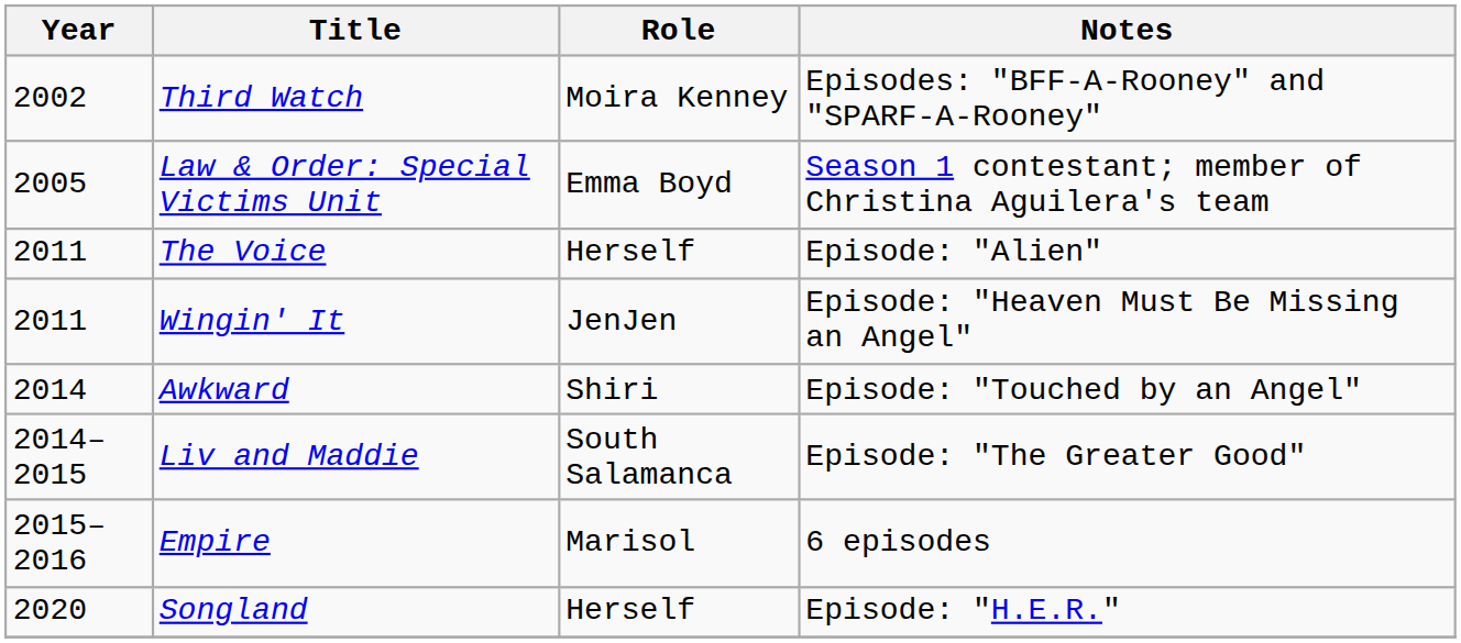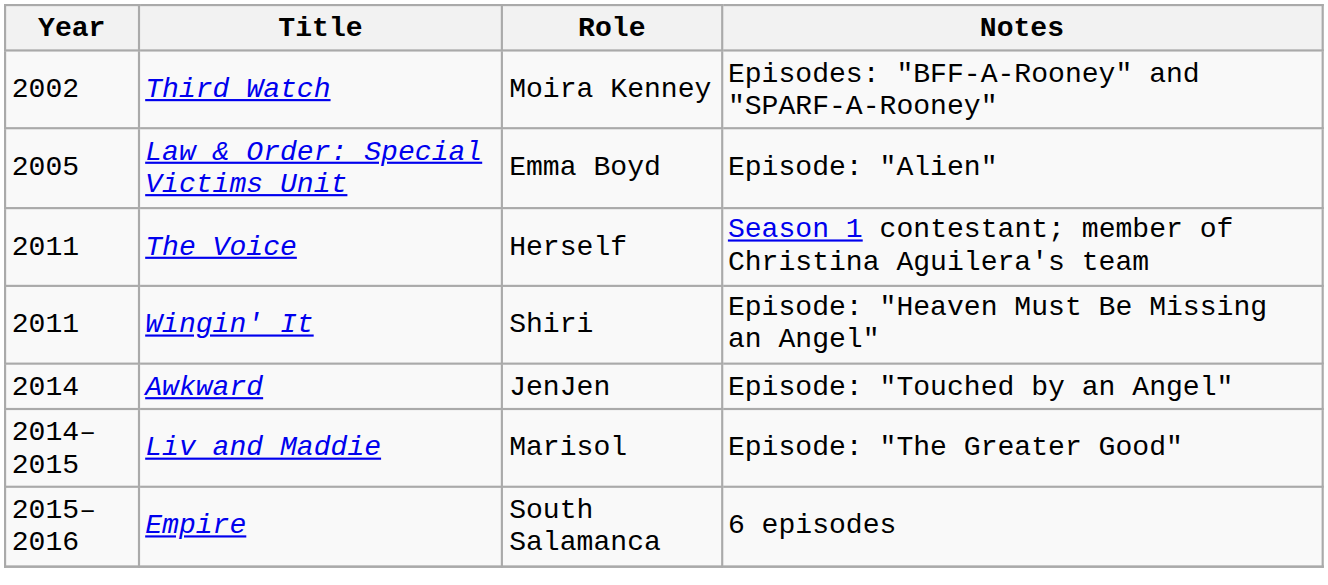 <table class="wikitable sortable">
 <tr>
 <th>Year</th>
 <th>Title</th>
 <th>Role</th>
 <th class="unsortable">Notes</th>
 </tr>
 <tr>
 <td>2002</td>
 <td><em><a href='#'>Third Watch</a></em></td>
 <td>Moira Kenney</td>
 <td>Episodes: "BFF-A-Rooney" and "SPARF-A-Rooney"</td>
 </tr>
 <tr>
 <td>2005</td>
 <td><em><a href='#'>Law & Order: Special Victims Unit</a></em></td>
 <td>Emma Boyd</td>
-<td><a href='#'>Season 1</a> contestant; member of Christina Aguilera's team</td>
+<td>Episode: "Alien"</td>
 </tr>
 <tr>
 <td>2011</td>
 <td><em><a href='#'>The Voice</a></em></td>
 <td>Herself</td>
-<td>Episode: "Alien"</td>
+<td><a href='#'>Season 1</a> contestant; member of Christina Aguilera's team</td>
 </tr>
 <tr>
 <td>2011</td>
 <td><em><a href='#'>Wingin' It</a></em></td>
-<td>JenJen</td>
+<td>Shiri</td>
 <td>Episode: "Heaven Must Be Missing an Angel"</td>
 </tr>
 <tr>
 <td>2014</td>
 <td><em><a href='#'>Awkward</a></em></td>
-<td>Shiri</td>
+<td>JenJen</td>
 <td>Episode: "Touched by an Angel"</td>
 </tr>
 <tr>
 <td>2014–2015</td>
 <td><em><a href='#'>Liv and Maddie</a></em></td>
-<td>South Salamanca</td>
+<td>Marisol</td>
 <td>Episode: "The Greater Good"</td>
 </tr>
 <tr>
 <td>2015–2016</td>
 <td><em><a href='#'>Empire</a></em></td>
-<td>Marisol</td>
+<td>South Salamanca</td>
 <td>6 episodes</td>
-</tr>
-<tr>
-<td>2020</td>
-<td><em><a href='#'>Songland</a></em></td>
-<td>Herself</td>
-<td>Episode: "<a href='#'>H.E.R.</a>"</td>
 </tr>
 <tr>
 </tr>
 </table>
